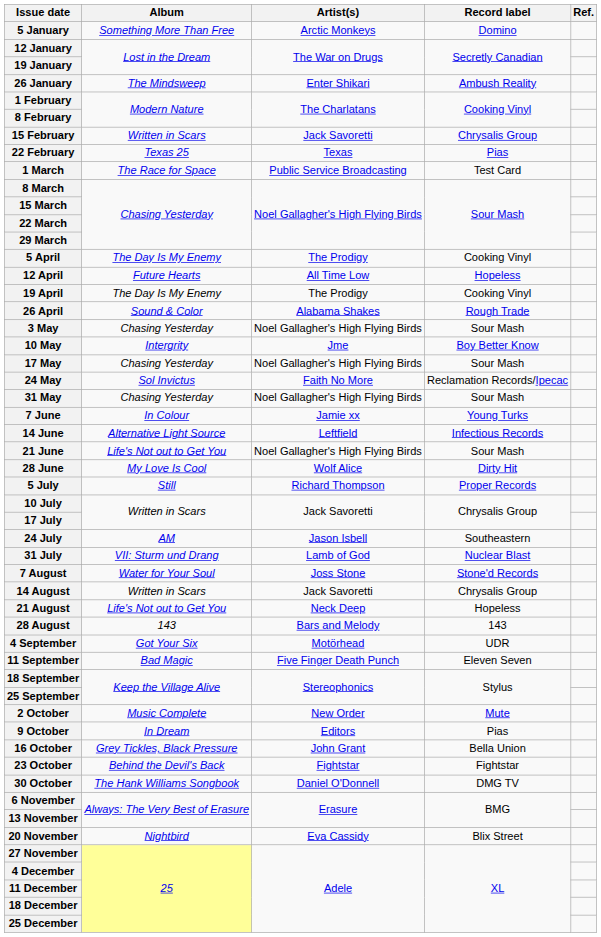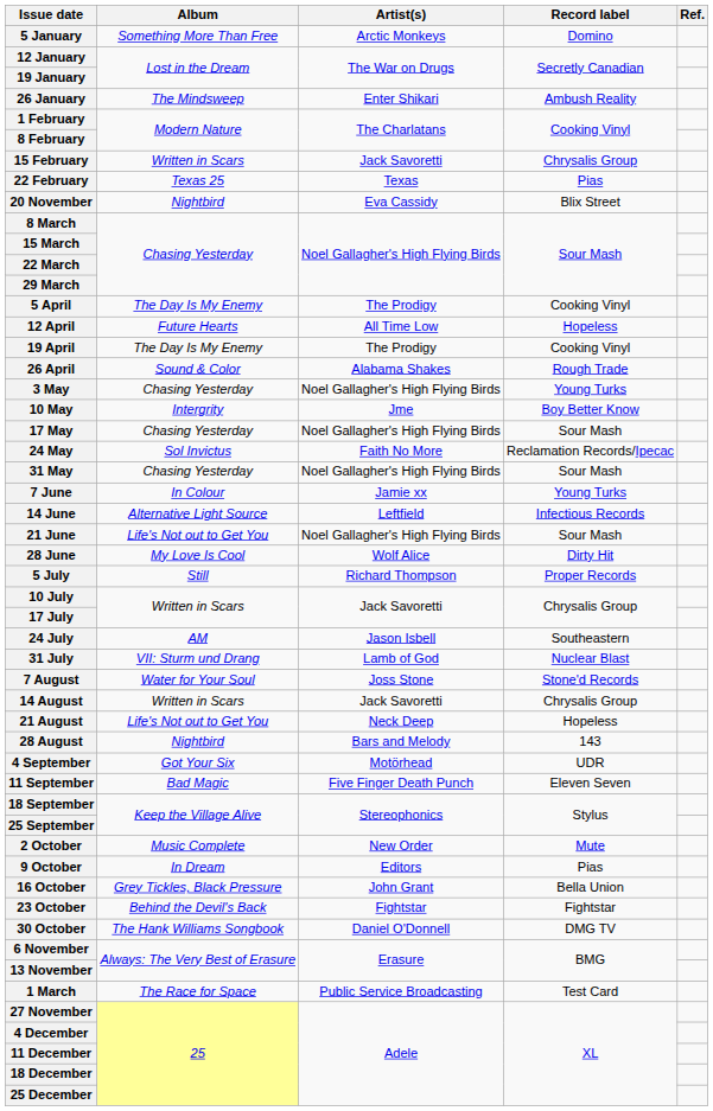 <table class="wikitable plainrowheaders">
 <tr>
 <th scope=col>Issue date</th>
 <th scope=col>Album</th>
 <th scope=col>Artist(s)</th>
 <th scope=col>Record label</th>
 <th scope=col>Ref.</th>
 </tr>
 <tr>
 <th scope=row>5 January</th>
 <td align=center><em><a href='#'>Something More Than Free</a></em></td>
 <td align=center><a href='#'>Arctic Monkeys</a></td>
 <td align=center><a href='#'>Domino</a></td>
 <td align=center></td>
 </tr>
 <tr>
 <th scope=row>12 January</th>
 <td align=center rowspan=2><em><a href='#'>Lost in the Dream</a></em></td>
 <td align=center rowspan=2><a href='#'>The War on Drugs</a></td>
 <td align=center rowspan=2><a href='#'>Secretly Canadian</a></td>
 <td align=center></td>
 </tr>
 <tr>
 <th scope=row>19 January</th>
 <td align=center></td>
 </tr>
 <tr>
 <th scope=row>26 January</th>
 <td align=center><em><a href='#'>The Mindsweep</a></em></td>
 <td align=center><a href='#'>Enter Shikari</a></td>
 <td align=center><a href='#'>Ambush Reality</a></td>
 <td align=center></td>
 </tr>
 <tr>
 <th scope=row>1 February</th>
 <td align=center rowspan=2><em><a href='#'>Modern Nature</a></em></td>
 <td align=center rowspan=2><a href='#'>The Charlatans</a></td>
 <td align=center rowspan=2><a href='#'>Cooking Vinyl</a></td>
 <td align=center></td>
 </tr>
 <tr>
 <th scope=row>8 February</th>
 <td align=center></td>
 </tr>
 <tr>
 <th scope=row>15 February</th>
 <td align=center><em><a href='#'>Written in Scars</a></em></td>
 <td align=center><a href='#'>Jack Savoretti</a></td>
 <td align=center><a href='#'>Chrysalis Group</a></td>
 <td align=center></td>
 </tr>
 <tr>
 <th scope=row>22 February</th>
 <td align=center><em><a href='#'>Texas 25</a></em></td>
 <td align=center><a href='#'>Texas</a></td>
 <td align=center><a href='#'>Pias</a></td>
 <td align=center></td>
 </tr>
 <tr>
-<th scope=row>1 March</th>
-<td align=center><em><a href='#'>The Race for Space</a></em></td>
-<td align=center><a href='#'>Public Service Broadcasting</a></td>
-<td align=center>Test Card</td>
+<th scope=row>20 November</th>
+<td align=center><em><a href='#'>Nightbird</a></em></td>
+<td align=center><a href='#'>Eva Cassidy</a></td>
+<td align=center>Blix Street</td>
 <td align=center></td>
 </tr>
 <tr>
 <th scope=row>8 March</th>
 <td align=center rowspan=4><em><a href='#'>Chasing Yesterday</a></em></td>
 <td align=center rowspan=4><a href='#'>Noel Gallagher's High Flying Birds</a></td>
 <td align=center rowspan=4><a href='#'>Sour Mash</a></td>
 <td align=center></td>
 </tr>
 <tr>
 <th scope=row>15 March</th>
 <td align=center></td>
 </tr>
 <tr>
 <th scope=row>22 March</th>
 <td align=center></td>
 </tr>
 <tr>
 <th scope=row>29 March</th>
 <td align=center></td>
 </tr>
 <tr>
 <th scope=row>5 April</th>
 <td align=center><em><a href='#'>The Day Is My Enemy</a></em></td>
 <td align=center><a href='#'>The Prodigy</a></td>
 <td align=center>Cooking Vinyl</td>
 <td align=center></td>
 </tr>
 <tr>
 <th scope=row>12 April</th>
 <td align=center><em><a href='#'>Future Hearts</a></em></td>
 <td align=center><a href='#'>All Time Low</a></td>
 <td align=center><a href='#'>Hopeless</a></td>
 <td align=center></td>
 </tr>
 <tr>
 <th scope=row>19 April</th>
 <td align=center><em>The Day Is My Enemy</em></td>
 <td align=center>The Prodigy</td>
 <td align=center>Cooking Vinyl</td>
 <td align=center></td>
 </tr>
 <tr>
 <th scope=row>26 April</th>
 <td align=center><em><a href='#'>Sound & Color</a></em></td>
 <td align=center><a href='#'>Alabama Shakes</a></td>
 <td align=center><a href='#'>Rough Trade</a></td>
 <td align=center></td>
 </tr>
 <tr>
 <th scope=row>3 May</th>
 <td align=center><em>Chasing Yesterday</em></td>
 <td align=center>Noel Gallagher's High Flying Birds</td>
-<td align=center>Sour Mash</td>
+<td align=center><a href='#'>Young Turks</a></td>
 <td align=center></td>
 </tr>
 <tr>
 <th scope=row>10 May</th>
 <td align=center><em><a href='#'>Intergrity</a></em></td>
 <td align=center><a href='#'>Jme</a></td>
 <td align=center><a href='#'>Boy Better Know</a></td>
 <td align=center></td>
 </tr>
 <tr>
 <th scope=row>17 May</th>
 <td align=center><em>Chasing Yesterday</em></td>
 <td align=center>Noel Gallagher's High Flying Birds</td>
 <td align=center>Sour Mash</td>
 <td align=center></td>
 </tr>
 <tr>
 <th scope=row>24 May</th>
 <td align=center><em><a href='#'>Sol Invictus</a></em></td>
 <td align=center><a href='#'>Faith No More</a></td>
 <td align=center>Reclamation Records/<a href='#'>Ipecac</a></td>
 <td align=center></td>
 </tr>
 <tr>
 <th scope=row>31 May</th>
 <td align=center><em>Chasing Yesterday</em></td>
 <td align=center>Noel Gallagher's High Flying Birds</td>
 <td align=center>Sour Mash</td>
 <td align=center></td>
 </tr>
 <tr>
 <th scope=row>7 June</th>
 <td align=center><em><a href='#'>In Colour</a></em></td>
 <td align=center><a href='#'>Jamie xx</a></td>
 <td align=center><a href='#'>Young Turks</a></td>
 <td align=center></td>
 </tr>
 <tr>
 <th scope=row>14 June</th>
 <td align=center><em><a href='#'>Alternative Light Source</a></em></td>
 <td align=center><a href='#'>Leftfield</a></td>
 <td align=center><a href='#'>Infectious Records</a></td>
 <td align=center></td>
 </tr>
 <tr>
 <th scope=row>21 June</th>
 <td align=center><em><a href='#'>Life's Not out to Get You</a></em></td>
 <td align=center>Noel Gallagher's High Flying Birds</td>
 <td align=center>Sour Mash</td>
 <td align=center></td>
 </tr>
 <tr>
 <th scope=row>28 June</th>
 <td align=center><em><a href='#'>My Love Is Cool</a></em></td>
 <td align=center><a href='#'>Wolf Alice</a></td>
 <td align=center><a href='#'>Dirty Hit</a></td>
 <td align=center></td>
 </tr>
 <tr>
 <th scope=row>5 July</th>
 <td align=center><em><a href='#'>Still</a></em></td>
 <td align=center><a href='#'>Richard Thompson</a></td>
 <td align=center><a href='#'>Proper Records</a></td>
 <td align=center></td>
 </tr>
 <tr>
 <th scope=row>10 July</th>
 <td align=center rowspan="2"><em>Written in Scars</em></td>
 <td align=center rowspan="2">Jack Savoretti</td>
 <td align=center rowspan="2">Chrysalis Group</td>
 <td align=center></td>
 </tr>
 <tr>
 <th scope=row>17 July</th>
 <td align=center></td>
 </tr>
 <tr>
 <th scope=row>24 July</th>
 <td align=center><em><a href='#'>AM</a></em></td>
 <td align=center><a href='#'>Jason Isbell</a></td>
 <td align=center>Southeastern</td>
 <td align=center></td>
 </tr>
 <tr>
 <th scope=row>31 July</th>
 <td align=center><em><a href='#'>VII: Sturm und Drang</a></em></td>
 <td align=center><a href='#'>Lamb of God</a></td>
 <td align=center><a href='#'>Nuclear Blast</a></td>
 <td align=center></td>
 </tr>
 <tr>
 <th scope=row>7 August</th>
 <td align=center><em><a href='#'>Water for Your Soul</a></em></td>
 <td align=center><a href='#'>Joss Stone</a></td>
 <td align=center><a href='#'>Stone'd Records</a></td>
 <td align=center></td>
 </tr>
 <tr>
 <th scope=row>14 August</th>
 <td align=center><em>Written in Scars</em></td>
 <td align=center>Jack Savoretti</td>
 <td align=center>Chrysalis Group</td>
 <td align=center></td>
 </tr>
 <tr>
 <th scope=row>21 August</th>
 <td align=center><em><a href='#'>Life's Not out to Get You</a></em></td>
 <td align=center><a href='#'>Neck Deep</a></td>
 <td align=center>Hopeless</td>
 <td align=center></td>
 </tr>
 <tr>
 <th scope=row>28 August</th>
-<td align=center><em>143</em></td>
+<td align=center><em><a href='#'>Nightbird</a></em></td>
 <td align=center><a href='#'>Bars and Melody</a></td>
 <td align=center>143</td>
 <td align=center></td>
 </tr>
 <tr>
 <th scope=row>4 September</th>
 <td align=center><em><a href='#'>Got Your Six</a></em></td>
 <td align=center><a href='#'>Motörhead</a></td>
 <td align=center>UDR</td>
 <td align=center></td>
 </tr>
 <tr>
 <th scope=row>11 September</th>
 <td align=center><em><a href='#'>Bad Magic</a></em></td>
 <td align=center><a href='#'>Five Finger Death Punch</a></td>
 <td align=center>Eleven Seven</td>
 <td align=center></td>
 </tr>
 <tr>
 <th scope=row>18 September</th>
 <td align=center rowspan="2"><em><a href='#'>Keep the Village Alive</a></em></td>
 <td align=center rowspan="2"><a href='#'>Stereophonics</a></td>
 <td align=center rowspan="2">Stylus</td>
 <td align=center></td>
 </tr>
 <tr>
 <th scope=row>25 September</th>
 <td align=center></td>
 </tr>
 <tr>
 <th scope=row>2 October</th>
 <td align=center><em><a href='#'>Music Complete</a></em></td>
 <td align=center><a href='#'>New Order</a></td>
 <td align=center><a href='#'>Mute</a></td>
 <td align=center></td>
 </tr>
 <tr>
 <th scope=row>9 October</th>
 <td align=center><em><a href='#'>In Dream</a></em></td>
 <td align=center><a href='#'>Editors</a></td>
 <td align=center>Pias</td>
 <td align=center></td>
 </tr>
 <tr>
 <th scope=row>16 October</th>
 <td align=center><em><a href='#'>Grey Tickles, Black Pressure</a></em></td>
 <td align=center><a href='#'>John Grant</a></td>
 <td align=center>Bella Union</td>
 <td align=center></td>
 </tr>
 <tr>
 <th scope=row>23 October</th>
 <td align=center><em><a href='#'>Behind the Devil's Back</a></em></td>
 <td align=center><a href='#'>Fightstar</a></td>
 <td align=center>Fightstar</td>
 <td align=center></td>
 </tr>
 <tr>
 <th scope=row>30 October</th>
 <td align=center><em><a href='#'>The Hank Williams Songbook</a></em></td>
 <td align=center><a href='#'>Daniel O'Donnell</a></td>
 <td align=center>DMG TV</td>
 <td align=center></td>
 </tr>
 <tr>
 <th scope=row>6 November</th>
 <td align=center rowspan="2"><em><a href='#'>Always: The Very Best of Erasure</a></em></td>
 <td align=center rowspan="2"><a href='#'>Erasure</a></td>
 <td align=center rowspan="2">BMG</td>
 <td align=center></td>
 </tr>
 <tr>
 <th scope=row>13 November</th>
 <td align=center></td>
 </tr>
 <tr>
-<th scope=row>20 November</th>
-<td align=center><em><a href='#'>Nightbird</a></em></td>
-<td align=center><a href='#'>Eva Cassidy</a></td>
-<td align=center>Blix Street</td>
+<th scope=row>1 March</th>
+<td align=center><em><a href='#'>The Race for Space</a></em></td>
+<td align=center><a href='#'>Public Service Broadcasting</a></td>
+<td align=center>Test Card</td>
 <td align=center></td>
 </tr>
 <tr>
 <th scope=row>27 November</th>
 <td align=center bgcolor=#FFFF99 rowspan="5"><em><a href='#'>25</a></em> </td>
 <td align=center rowspan="5"><a href='#'>Adele</a></td>
 <td align=center rowspan="5"><a href='#'>XL</a></td>
 <td align=center></td>
 </tr>
 <tr>
 <th scope=row>4 December</th>
 <td align=center></td>
 </tr>
 <tr>
 <th scope=row>11 December</th>
 <td align=center></td>
 </tr>
 <tr>
 <th scope=row>18 December</th>
 <td align=center></td>
 </tr>
 <tr>
 <th scope=row>25 December</th>
 <td align=center></td>
 </tr>
 </table>
